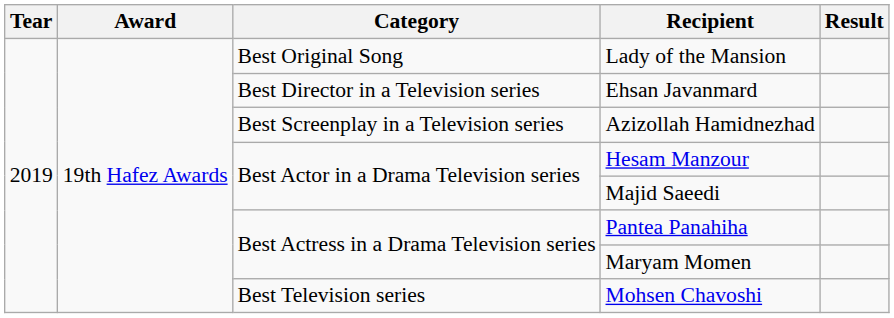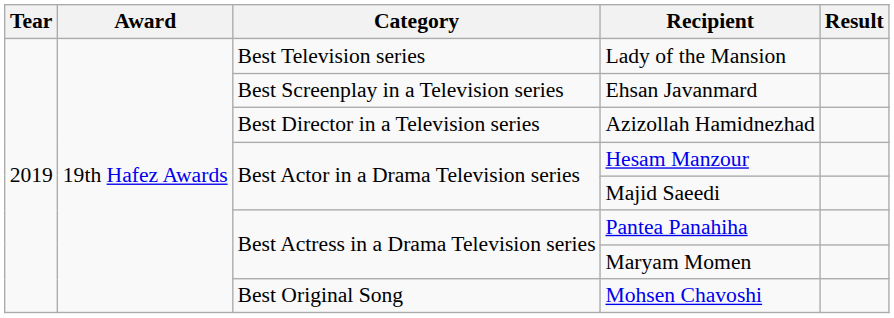 <table class="wikitable sortable">
 <tr>
 <th>Tear</th>
 <th>Award</th>
 <th>Category</th>
 <th>Recipient</th>
 <th>Result</th>
 </tr>
 <tr>
 <td rowspan="8">2019</td>
 <td rowspan="8">19th <a href='#'>Hafez Awards</a></td>
-<td>Best Original Song</td>
+<td>Best Television series</td>
 <td>Lady of the Mansion</td>
 <td></td>
 </tr>
 <tr>
-<td>Best Director in a Television series</td>
+<td>Best Screenplay in a Television series</td>
 <td>Ehsan Javanmard</td>
 <td></td>
 </tr>
 <tr>
-<td>Best Screenplay in a Television series</td>
+<td>Best Director in a Television series</td>
 <td>Azizollah Hamidnezhad</td>
 <td></td>
 </tr>
 <tr>
 <td rowspan="2">Best Actor in a Drama Television series</td>
 <td><a href='#'>Hesam Manzour</a></td>
 <td></td>
 </tr>
 <tr>
 <td>Majid Saeedi</td>
 <td></td>
 </tr>
 <tr>
 <td rowspan="2">Best Actress in a Drama Television series</td>
 <td><a href='#'>Pantea Panahiha</a></td>
 <td></td>
 </tr>
 <tr>
 <td>Maryam Momen</td>
 <td></td>
 </tr>
 <tr>
-<td>Best Television series</td>
+<td>Best Original Song</td>
 <td><a href='#'>Mohsen Chavoshi</a></td>
 <td></td>
 </tr>
 </table>
